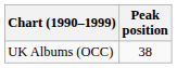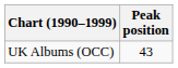 <table class="wikitable sortable">
 <tr>
 <th>Chart (1990–1999)</th>
 <th>Peak<br>position</th>
 </tr>
 <tr>
 <td>UK Albums (OCC)</td>
-<td style="text-align:center;">38</td>
+<td style="text-align:center;">43</td>
 </tr>
 </table>
